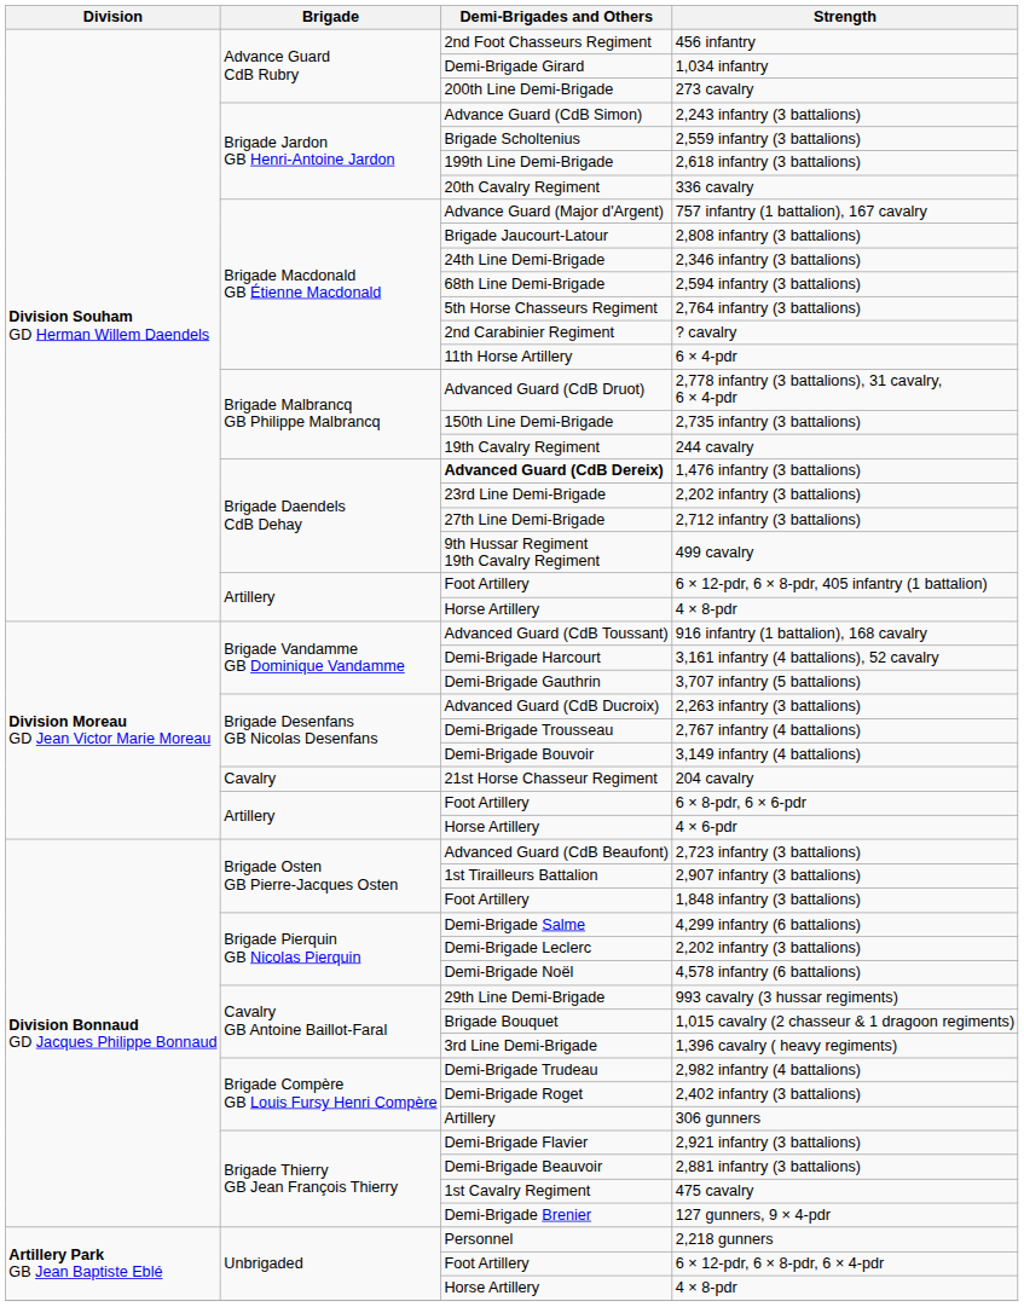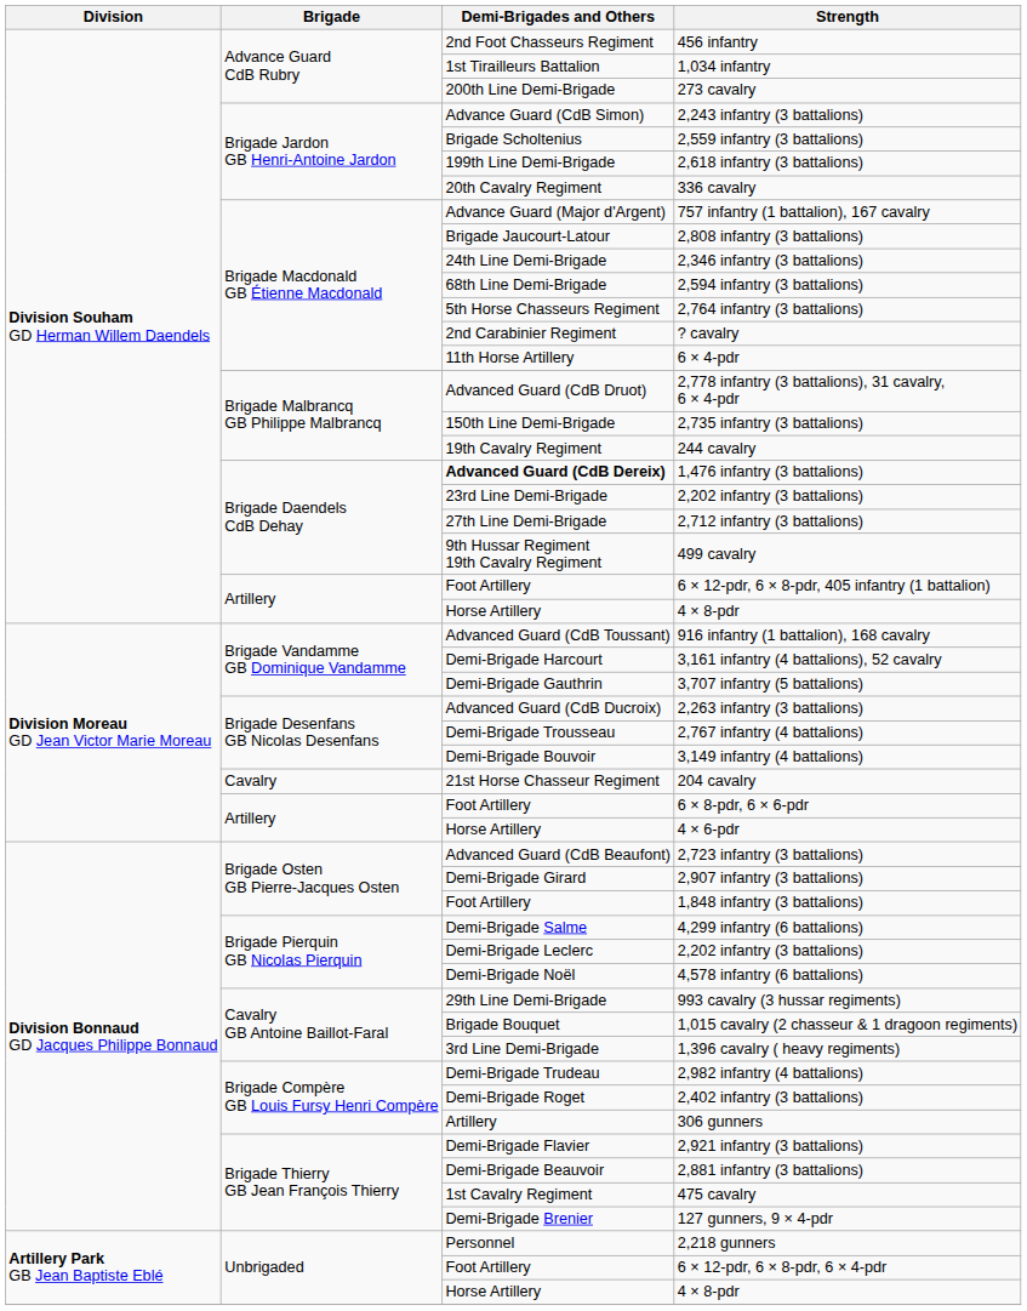 <table class="wikitable">
 <tr>
 <th>Division</th>
 <th>Brigade</th>
 <th>Demi-Brigades and Others</th>
 <th>Strength</th>
 </tr>
 <tr>
 <td rowspan=23><strong>Division Souham</strong><br>GD <a href='#'>Herman Willem Daendels</a></td>
 <td rowspan=3>Advance Guard<br>CdB Rubry</td>
 <td>2nd Foot Chasseurs Regiment</td>
 <td>456 infantry</td>
 </tr>
 <tr>
-<td>Demi-Brigade Girard</td>
+<td>1st Tirailleurs Battalion</td>
 <td>1,034 infantry</td>
 </tr>
 <tr>
 <td>200th Line Demi-Brigade</td>
 <td>273 cavalry</td>
 </tr>
 <tr>
 <td rowspan=4>Brigade Jardon<br>GB <a href='#'>Henri-Antoine Jardon</a></td>
 <td>Advance Guard (CdB Simon)</td>
 <td>2,243 infantry (3 battalions)</td>
 </tr>
 <tr>
 <td>Brigade Scholtenius</td>
 <td>2,559 infantry (3 battalions)</td>
 </tr>
 <tr>
 <td>199th Line Demi-Brigade</td>
 <td>2,618 infantry (3 battalions)</td>
 </tr>
 <tr>
 <td>20th Cavalry Regiment</td>
 <td>336 cavalry</td>
 </tr>
 <tr>
 <td rowspan=7>Brigade Macdonald<br>GB <a href='#'>Étienne Macdonald</a></td>
 <td>Advance Guard (Major d'Argent)</td>
 <td>757 infantry (1 battalion), 167 cavalry</td>
 </tr>
 <tr>
 <td>Brigade Jaucourt-Latour</td>
 <td>2,808 infantry (3 battalions)</td>
 </tr>
 <tr>
 <td>24th Line Demi-Brigade</td>
 <td>2,346 infantry (3 battalions)</td>
 </tr>
 <tr>
 <td>68th Line Demi-Brigade</td>
 <td>2,594 infantry (3 battalions)</td>
 </tr>
 <tr>
 <td>5th Horse Chasseurs Regiment</td>
 <td>2,764 infantry (3 battalions)</td>
 </tr>
 <tr>
 <td>2nd Carabinier Regiment</td>
 <td>? cavalry</td>
 </tr>
 <tr>
 <td>11th Horse Artillery</td>
 <td>6 × 4-pdr</td>
 </tr>
 <tr>
 <td rowspan=3>Brigade Malbrancq<br>GB Philippe Malbrancq</td>
 <td>Advanced Guard (CdB Druot)</td>
 <td>2,778 infantry (3 battalions), 31 cavalry,<br>6 × 4-pdr</td>
 </tr>
 <tr>
 <td>150th Line Demi-Brigade</td>
 <td>2,735 infantry (3 battalions)</td>
 </tr>
 <tr>
 <td>19th Cavalry Regiment</td>
 <td>244 cavalry</td>
 </tr>
 <tr>
 <td rowspan=4>Brigade Daendels<br>CdB Dehay</td>
 <td><strong>Advanced Guard (CdB Dereix)</strong></td>
 <td>1,476 infantry (3 battalions)</td>
 </tr>
 <tr>
 <td>23rd Line Demi-Brigade</td>
 <td>2,202 infantry (3 battalions)</td>
 </tr>
 <tr>
 <td>27th Line Demi-Brigade</td>
 <td>2,712 infantry (3 battalions)</td>
 </tr>
 <tr>
 <td>9th Hussar Regiment<br>19th Cavalry Regiment</td>
 <td>499 cavalry</td>
 </tr>
 <tr>
 <td rowspan=2>Artillery</td>
 <td>Foot Artillery</td>
 <td>6 × 12-pdr, 6 × 8-pdr, 405 infantry (1 battalion)</td>
 </tr>
 <tr>
 <td>Horse Artillery</td>
 <td>4 × 8-pdr</td>
 </tr>
 <tr>
 <td rowspan=9><strong>Division Moreau</strong><br>GD <a href='#'>Jean Victor Marie Moreau</a></td>
 <td rowspan=3>Brigade Vandamme<br>GB <a href='#'>Dominique Vandamme</a></td>
 <td>Advanced Guard (CdB Toussant)</td>
 <td>916 infantry (1 battalion), 168 cavalry</td>
 </tr>
 <tr>
 <td>Demi-Brigade Harcourt</td>
 <td>3,161 infantry (4 battalions), 52 cavalry</td>
 </tr>
 <tr>
 <td>Demi-Brigade Gauthrin</td>
 <td>3,707 infantry (5 battalions)</td>
 </tr>
 <tr>
 <td rowspan=3>Brigade Desenfans<br>GB Nicolas Desenfans</td>
 <td>Advanced Guard (CdB Ducroix)</td>
 <td>2,263 infantry (3 battalions)</td>
 </tr>
 <tr>
 <td>Demi-Brigade Trousseau</td>
 <td>2,767 infantry (4 battalions)</td>
 </tr>
 <tr>
 <td>Demi-Brigade Bouvoir</td>
 <td>3,149 infantry (4 battalions)</td>
 </tr>
 <tr>
 <td rowspan=1>Cavalry</td>
 <td>21st Horse Chasseur Regiment</td>
 <td>204 cavalry</td>
 </tr>
 <tr>
 <td rowspan=2>Artillery</td>
 <td>Foot Artillery</td>
 <td>6 × 8-pdr, 6 × 6-pdr</td>
 </tr>
 <tr>
 <td>Horse Artillery</td>
 <td>4 × 6-pdr</td>
 </tr>
 <tr>
 <td rowspan=16><strong>Division Bonnaud</strong><br>GD <a href='#'>Jacques Philippe Bonnaud</a></td>
 <td rowspan=3>Brigade Osten<br>GB Pierre-Jacques Osten</td>
 <td>Advanced Guard (CdB Beaufont)</td>
 <td>2,723 infantry (3 battalions)</td>
 </tr>
 <tr>
-<td>1st Tirailleurs Battalion</td>
+<td>Demi-Brigade Girard</td>
 <td>2,907 infantry (3 battalions)</td>
 </tr>
 <tr>
 <td>Foot Artillery</td>
 <td>1,848 infantry (3 battalions)</td>
 </tr>
 <tr>
 <td rowspan=3>Brigade Pierquin<br>GB <a href='#'>Nicolas Pierquin</a></td>
 <td>Demi-Brigade <a href='#'>Salme</a></td>
 <td>4,299 infantry (6 battalions)</td>
 </tr>
 <tr>
 <td>Demi-Brigade Leclerc</td>
 <td>2,202 infantry (3 battalions)</td>
 </tr>
 <tr>
 <td>Demi-Brigade Noël</td>
 <td>4,578 infantry (6 battalions)</td>
 </tr>
 <tr>
 <td rowspan=3>Cavalry<br>GB Antoine Baillot-Faral</td>
 <td>29th Line Demi-Brigade</td>
 <td>993 cavalry (3 hussar regiments)</td>
 </tr>
 <tr>
 <td>Brigade Bouquet</td>
 <td>1,015 cavalry (2 chasseur & 1 dragoon regiments)</td>
 </tr>
 <tr>
 <td>3rd Line Demi-Brigade</td>
 <td>1,396 cavalry ( heavy regiments)</td>
 </tr>
 <tr>
 <td rowspan=3>Brigade Compère<br>GB <a href='#'>Louis Fursy Henri Compère</a></td>
 <td>Demi-Brigade Trudeau</td>
 <td>2,982 infantry (4 battalions)</td>
 </tr>
 <tr>
 <td>Demi-Brigade Roget</td>
 <td>2,402 infantry (3 battalions)</td>
 </tr>
 <tr>
 <td>Artillery</td>
 <td>306 gunners</td>
 </tr>
 <tr>
 <td rowspan=4>Brigade Thierry<br>GB Jean François Thierry</td>
 <td>Demi-Brigade Flavier</td>
 <td>2,921 infantry (3 battalions)</td>
 </tr>
 <tr>
 <td>Demi-Brigade Beauvoir</td>
 <td>2,881 infantry (3 battalions)</td>
 </tr>
 <tr>
 <td>1st Cavalry Regiment</td>
 <td>475 cavalry</td>
 </tr>
 <tr>
 <td>Demi-Brigade <a href='#'>Brenier</a></td>
 <td>127 gunners, 9 × 4-pdr</td>
 </tr>
 <tr>
 <td rowspan=3><strong>Artillery Park</strong><br>GB <a href='#'>Jean Baptiste Eblé</a></td>
 <td rowspan=3>Unbrigaded</td>
 <td>Personnel</td>
 <td>2,218 gunners</td>
 </tr>
 <tr>
 <td>Foot Artillery</td>
 <td>6 × 12-pdr, 6 × 8-pdr, 6 × 4-pdr</td>
 </tr>
 <tr>
 <td>Horse Artillery</td>
 <td>4 × 8-pdr</td>
 </tr>
 <tr>
 </tr>
 </table>
